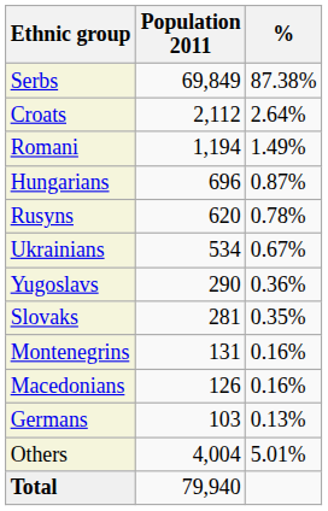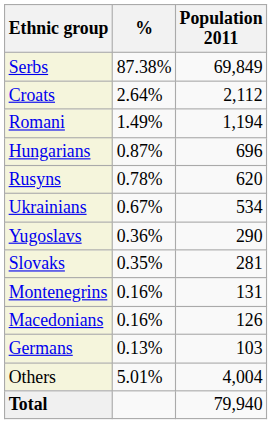 <table class="wikitable sortable">
 <tr>
 <th>Ethnic group</th>
+<th>%</th>
 <th>Population<br>2011</th>
-<th>%</th>
 </tr>
 <tr>
 <td style="background:#F5F5DC;"><a href='#'>Serbs</a></td>
+<td>87.38%</td>
 <td align="right">69,849</td>
-<td>87.38%</td>
 </tr>
 <tr>
 <td style="background:#F5F5DC;"><a href='#'>Croats</a></td>
+<td>2.64%</td>
 <td align="right">2,112</td>
-<td>2.64%</td>
 </tr>
 <tr>
 <td style="background:#F5F5DC;"><a href='#'>Romani</a></td>
+<td>1.49%</td>
 <td align="right">1,194</td>
-<td>1.49%</td>
 </tr>
 <tr>
 <td style="background:#F5F5DC;"><a href='#'>Hungarians</a></td>
+<td>0.87%</td>
 <td align="right">696</td>
-<td>0.87%</td>
 </tr>
 <tr>
 <td style="background:#F5F5DC;"><a href='#'>Rusyns</a></td>
+<td>0.78%</td>
 <td align="right">620</td>
-<td>0.78%</td>
 </tr>
 <tr>
 <td style="background:#F5F5DC;"><a href='#'>Ukrainians</a></td>
+<td>0.67%</td>
 <td align="right">534</td>
-<td>0.67%</td>
 </tr>
 <tr>
 <td style="background:#F5F5DC;"><a href='#'>Yugoslavs</a></td>
+<td>0.36%</td>
 <td align="right">290</td>
-<td>0.36%</td>
 </tr>
 <tr>
 <td style="background:#F5F5DC;"><a href='#'>Slovaks</a></td>
+<td>0.35%</td>
 <td align="right">281</td>
-<td>0.35%</td>
 </tr>
 <tr>
 <td style="background:#F5F5DC;"><a href='#'>Montenegrins</a></td>
+<td>0.16%</td>
 <td align="right">131</td>
-<td>0.16%</td>
 </tr>
 <tr>
 <td style="background:#F5F5DC;"><a href='#'>Macedonians</a></td>
+<td>0.16%</td>
 <td align="right">126</td>
-<td>0.16%</td>
 </tr>
 <tr>
 <td style="background:#F5F5DC;"><a href='#'>Germans</a></td>
+<td>0.13%</td>
 <td align="right">103</td>
-<td>0.13%</td>
 </tr>
 <tr>
 <td style="background:#F5F5DC;">Others</td>
+<td>5.01%</td>
 <td align="right">4,004</td>
-<td>5.01%</td>
 </tr>
 <tr>
 <td style="background:#F0F0F0;"><strong>Total</strong></td>
+<td></td>
 <td align="right">79,940</td>
-<td></td>
 </tr>
 </table>
